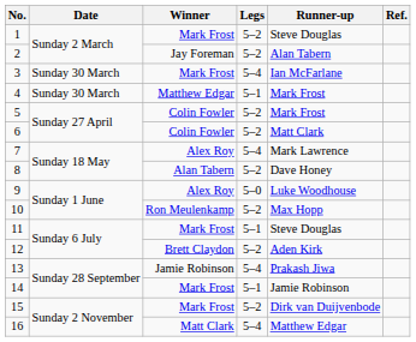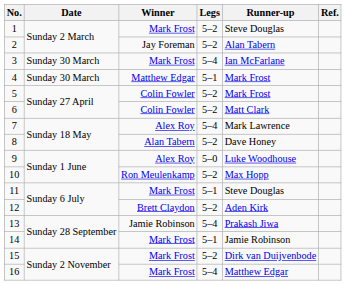 <table class="wikitable">
 <tr>
 <th>No.</th>
 <th>Date</th>
 <th>Winner</th>
 <th>Legs</th>
 <th>Runner-up</th>
 <th>Ref.</th>
 </tr>
 <tr>
 <td align=center>1</td>
 <td rowspan=2>Sunday 2 March</td>
 <td align=right><a href='#'>Mark Frost</a> </td>
 <td align=center>5–2</td>
 <td> Steve Douglas</td>
 <td align="center"></td>
 </tr>
 <tr>
 <td align=center>2</td>
 <td align=right>Jay Foreman </td>
 <td align=center>5–2</td>
 <td> <a href='#'>Alan Tabern</a></td>
 <td align="center"></td>
 </tr>
 <tr>
 <td align=center>3</td>
 <td>Sunday 30 March</td>
 <td align=right><a href='#'>Mark Frost</a> </td>
 <td align=center>5–4</td>
 <td> <a href='#'>Ian McFarlane</a></td>
 <td align="center"></td>
 </tr>
 <tr>
 <td align=center>4</td>
 <td>Sunday 30 March</td>
 <td align=right><a href='#'>Matthew Edgar</a>  </td>
 <td align=center>5–1</td>
 <td> <a href='#'>Mark Frost</a></td>
 <td align="center"></td>
 </tr>
 <tr>
 <td align=center>5</td>
 <td rowspan=2>Sunday 27 April</td>
 <td align=right><a href='#'>Colin Fowler</a> </td>
 <td align=center>5–2</td>
 <td> <a href='#'>Mark Frost</a></td>
 <td align="center"></td>
 </tr>
 <tr>
 <td align=center>6</td>
 <td align=right><a href='#'>Colin Fowler</a> </td>
 <td align=center>5–2</td>
 <td> <a href='#'>Matt Clark</a></td>
 <td align="center"></td>
 </tr>
 <tr>
 <td align=center>7</td>
 <td rowspan=2>Sunday 18 May</td>
 <td align=right><a href='#'>Alex Roy</a> </td>
 <td align=center>5–4</td>
 <td> Mark Lawrence</td>
 <td align="center"></td>
 </tr>
 <tr>
 <td align=center>8</td>
 <td align=right><a href='#'>Alan Tabern</a> </td>
 <td align=center>5–2</td>
 <td> Dave Honey</td>
 <td align="center"></td>
 </tr>
 <tr>
 <td align=center>9</td>
 <td rowspan=2>Sunday 1 June</td>
 <td align=right><a href='#'>Alex Roy</a> </td>
 <td align=center>5–0</td>
 <td> <a href='#'>Luke Woodhouse</a></td>
 <td align="center"></td>
 </tr>
 <tr>
 <td align=center>10</td>
 <td align=right><a href='#'>Ron Meulenkamp</a> </td>
 <td align=center>5–2</td>
 <td> <a href='#'>Max Hopp</a></td>
 <td align="center"></td>
 </tr>
 <tr>
 <td align=center>11</td>
 <td rowspan=2>Sunday 6 July</td>
 <td align=right><a href='#'>Mark Frost</a> </td>
 <td align=center>5–1</td>
 <td> Steve Douglas</td>
 <td align="center"></td>
 </tr>
 <tr>
 <td align=center>12</td>
 <td align=right><a href='#'>Brett Claydon</a> </td>
 <td align=center>5–2</td>
 <td> <a href='#'>Aden Kirk</a></td>
 <td align="center"></td>
 </tr>
 <tr>
 <td align=center>13</td>
 <td rowspan=2>Sunday 28 September</td>
 <td align=right>Jamie Robinson </td>
 <td align=center>5–4</td>
 <td> <a href='#'>Prakash Jiwa</a></td>
 <td align="center"></td>
 </tr>
 <tr>
 <td align=center>14</td>
 <td align=right><a href='#'>Mark Frost</a> </td>
 <td align=center>5–1</td>
 <td> Jamie Robinson</td>
 <td align="center"></td>
 </tr>
 <tr>
 <td align=center>15</td>
 <td rowspan=2>Sunday 2 November</td>
 <td align=right><a href='#'>Mark Frost</a> </td>
 <td align=center>5–2</td>
 <td> <a href='#'>Dirk van Duijvenbode</a></td>
 <td align="center"></td>
 </tr>
 <tr>
 <td align=center>16</td>
-<td align=right><a href='#'>Matt Clark</a> </td>
+<td align=right><a href='#'>Mark Frost</a> </td>
 <td align=center>5–4</td>
 <td> <a href='#'>Matthew Edgar</a></td>
 <td align="center"></td>
 </tr>
 </table>
